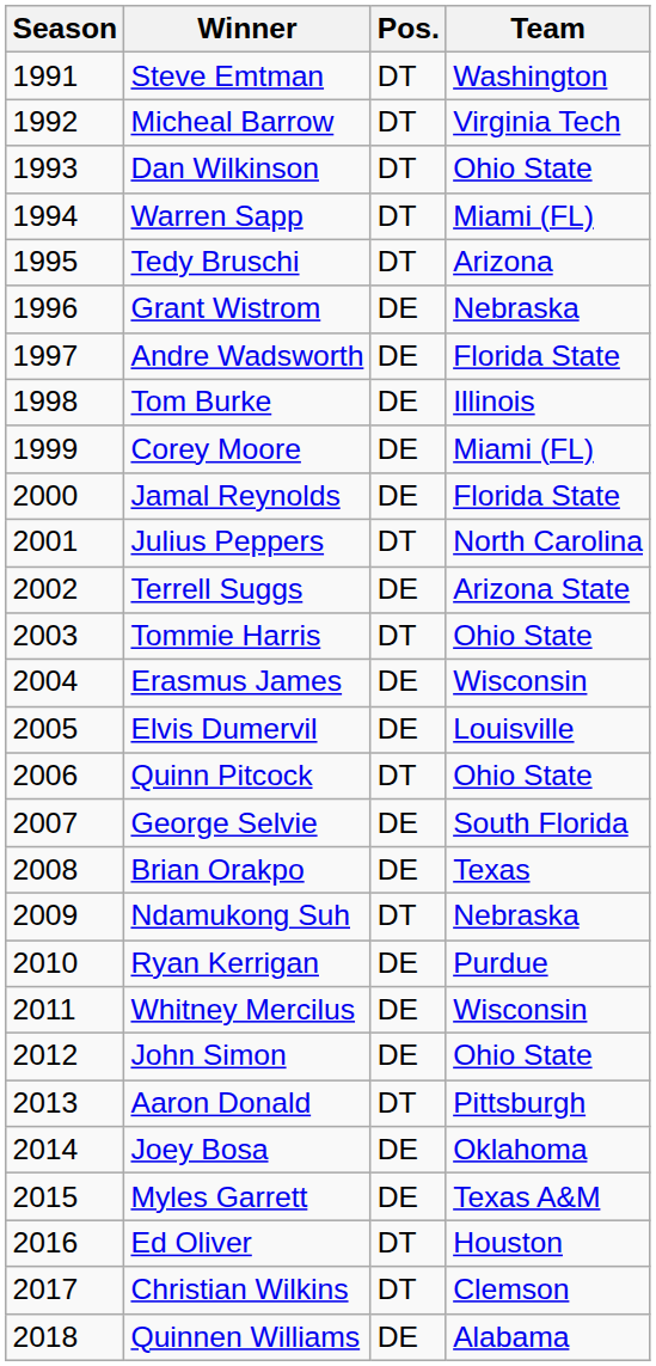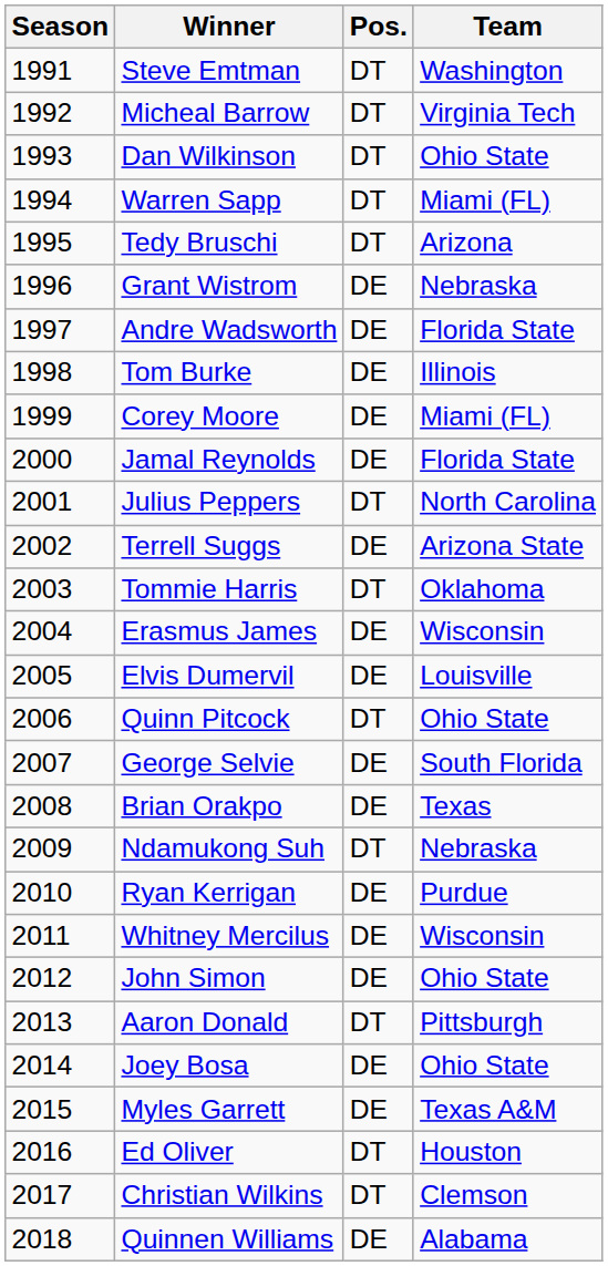 <table class="wikitable sortable">
 <tr>
 <th>Season</th>
 <th>Winner</th>
 <th>Pos.</th>
 <th>Team</th>
 </tr>
 <tr>
 <td>1991</td>
 <td><a href='#'>Steve Emtman</a></td>
 <td>DT</td>
 <td><a href='#'>Washington</a></td>
 </tr>
 <tr>
 <td>1992</td>
 <td><a href='#'>Micheal Barrow</a></td>
 <td>DT</td>
 <td><a href='#'>Virginia Tech</a></td>
 </tr>
 <tr>
 <td>1993</td>
 <td><a href='#'>Dan Wilkinson</a></td>
 <td>DT</td>
 <td><a href='#'>Ohio State</a></td>
 </tr>
 <tr>
 <td>1994</td>
 <td><a href='#'>Warren Sapp</a></td>
 <td>DT</td>
 <td><a href='#'>Miami (FL)</a></td>
 </tr>
 <tr>
 <td>1995</td>
 <td><a href='#'>Tedy Bruschi</a></td>
 <td>DT</td>
 <td><a href='#'>Arizona</a></td>
 </tr>
 <tr>
 <td>1996</td>
 <td><a href='#'>Grant Wistrom</a></td>
 <td>DE</td>
 <td><a href='#'>Nebraska</a></td>
 </tr>
 <tr>
 <td>1997</td>
 <td><a href='#'>Andre Wadsworth</a></td>
 <td>DE</td>
 <td><a href='#'>Florida State</a></td>
 </tr>
 <tr>
 <td>1998</td>
 <td><a href='#'>Tom Burke</a></td>
 <td>DE</td>
 <td><a href='#'>Illinois</a></td>
 </tr>
 <tr>
 <td>1999</td>
 <td><a href='#'>Corey Moore</a></td>
 <td>DE</td>
 <td><a href='#'>Miami (FL)</a></td>
 </tr>
 <tr>
 <td>2000</td>
 <td><a href='#'>Jamal Reynolds</a></td>
 <td>DE</td>
 <td><a href='#'>Florida State</a></td>
 </tr>
 <tr>
 <td>2001</td>
 <td><a href='#'>Julius Peppers</a></td>
 <td>DT</td>
 <td><a href='#'>North Carolina</a></td>
 </tr>
 <tr>
 <td>2002</td>
 <td><a href='#'>Terrell Suggs</a></td>
 <td>DE</td>
 <td><a href='#'>Arizona State</a></td>
 </tr>
 <tr>
 <td>2003</td>
 <td><a href='#'>Tommie Harris</a></td>
 <td>DT</td>
-<td><a href='#'>Ohio State</a></td>
+<td><a href='#'>Oklahoma</a></td>
 </tr>
 <tr>
 <td>2004</td>
 <td><a href='#'>Erasmus James</a></td>
 <td>DE</td>
 <td><a href='#'>Wisconsin</a></td>
 </tr>
 <tr>
 <td>2005</td>
 <td><a href='#'>Elvis Dumervil</a></td>
 <td>DE</td>
 <td><a href='#'>Louisville</a></td>
 </tr>
 <tr>
 <td>2006</td>
 <td><a href='#'>Quinn Pitcock</a></td>
 <td>DT</td>
 <td><a href='#'>Ohio State</a></td>
 </tr>
 <tr>
 <td>2007</td>
 <td><a href='#'>George Selvie</a></td>
 <td>DE</td>
 <td><a href='#'>South Florida</a></td>
 </tr>
 <tr>
 <td>2008</td>
 <td><a href='#'>Brian Orakpo</a></td>
 <td>DE</td>
 <td><a href='#'>Texas</a></td>
 </tr>
 <tr>
 <td>2009</td>
 <td><a href='#'>Ndamukong Suh</a></td>
 <td>DT</td>
 <td><a href='#'>Nebraska</a></td>
 </tr>
 <tr>
 <td>2010</td>
 <td><a href='#'>Ryan Kerrigan</a></td>
 <td>DE</td>
 <td><a href='#'>Purdue</a></td>
 </tr>
 <tr>
 <td>2011</td>
 <td><a href='#'>Whitney Mercilus</a></td>
 <td>DE</td>
 <td><a href='#'>Wisconsin</a></td>
 </tr>
 <tr>
 <td>2012</td>
 <td><a href='#'>John Simon</a></td>
 <td>DE</td>
 <td><a href='#'>Ohio State</a></td>
 </tr>
 <tr>
 <td>2013</td>
 <td><a href='#'>Aaron Donald</a></td>
 <td>DT</td>
 <td><a href='#'>Pittsburgh</a></td>
 </tr>
 <tr>
 <td>2014</td>
 <td><a href='#'>Joey Bosa</a></td>
 <td>DE</td>
-<td><a href='#'>Oklahoma</a></td>
+<td><a href='#'>Ohio State</a></td>
 </tr>
 <tr>
 <td>2015</td>
 <td><a href='#'>Myles Garrett</a></td>
 <td>DE</td>
 <td><a href='#'>Texas A&M</a></td>
 </tr>
 <tr>
 <td>2016</td>
 <td><a href='#'>Ed Oliver</a></td>
 <td>DT</td>
 <td><a href='#'>Houston</a></td>
 </tr>
 <tr>
 <td>2017</td>
 <td><a href='#'>Christian Wilkins</a></td>
 <td>DT</td>
 <td><a href='#'>Clemson</a></td>
 </tr>
 <tr>
 <td>2018</td>
 <td><a href='#'>Quinnen Williams</a></td>
 <td>DE</td>
 <td><a href='#'>Alabama</a></td>
 </tr>
 </table>
